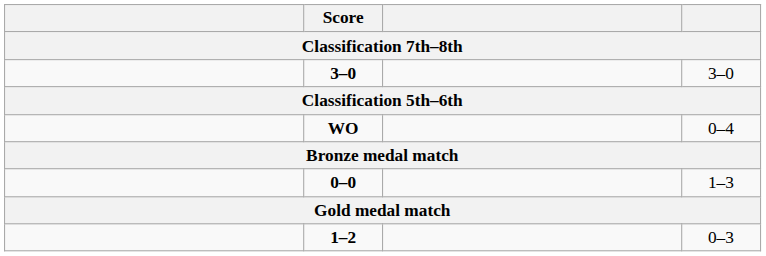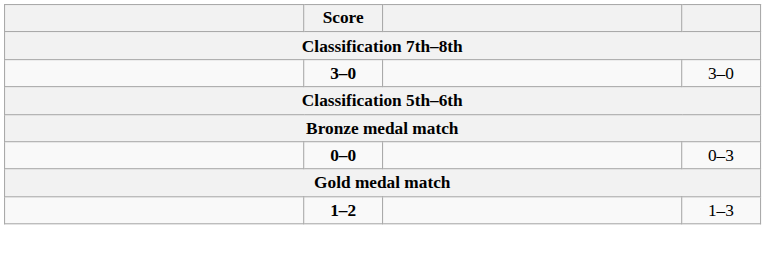 <table class="wikitable" style="text-align: left; ">
 <tr>
 <th align="right" width="270"></th>
 <th width="65">Score</th>
 <th align="left" width="270"></th>
 <th width="65"></th>
 </tr>
 <tr>
 <th colspan=4>Classification 7th–8th</th>
 </tr>
 <tr>
 <td><strong></strong></td>
 <td align="center"><strong>3–0</strong></td>
 <td></td>
 <td align=center>3–0 <strong></strong></td>
 </tr>
 <tr>
 <th colspan=4>Classification 5th–6th</th>
 </tr>
 <tr>
-<td></td>
-<td align="center"><strong>WO</strong></td>
-<td><strong></strong></td>
-<td align=center>0–4 <strong></strong></td>
-</tr>
-<tr>
 <th colspan=4>Bronze medal match</th>
 </tr>
 <tr>
 <td></td>
 <td align="center"><strong>0–0</strong></td>
 <td><strong></strong></td>
-<td align=center>1–3 <strong></strong></td>
+<td align=center>0–3 <strong></strong></td>
 </tr>
 <tr>
 <th colspan=4>Gold medal match</th>
 </tr>
 <tr>
 <td></td>
 <td align="center"><strong>1–2</strong></td>
 <td><strong></strong></td>
-<td align=center>0–3 <strong></strong></td>
+<td align=center>1–3 <strong></strong></td>
 </tr>
 </table>
